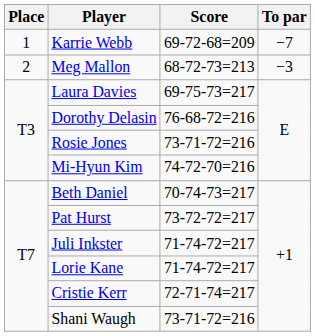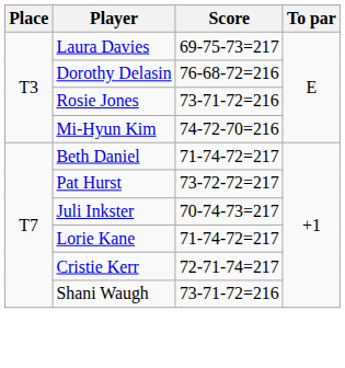 <table class=wikitable style="text-align:center">
 <tr>
 <th>Place</th>
 <th>Player</th>
 <th>Score</th>
 <th>To par</th>
-</tr>
-<tr>
-<td>1</td>
-<td align=left> <a href='#'>Karrie Webb</a></td>
-<td>69-72-68=209</td>
-<td>−7</td>
-</tr>
-<tr>
-<td>2</td>
-<td align=left> <a href='#'>Meg Mallon</a></td>
-<td>68-72-73=213</td>
-<td>−3</td>
 </tr>
 <tr>
 <td rowspan=4>T3</td>
 <td align=left> <a href='#'>Laura Davies</a></td>
 <td>69-75-73=217</td>
 <td rowspan=4>E</td>
 </tr>
 <tr>
 <td align=left> <a href='#'>Dorothy Delasin</a></td>
 <td>76-68-72=216</td>
 </tr>
 <tr>
 <td align=left> <a href='#'>Rosie Jones</a></td>
 <td>73-71-72=216</td>
 </tr>
 <tr>
 <td align=left> <a href='#'>Mi-Hyun Kim</a></td>
 <td>74-72-70=216</td>
 </tr>
 <tr>
 <td rowspan=6>T7</td>
 <td align=left> <a href='#'>Beth Daniel</a></td>
-<td>70-74-73=217</td>
+<td>71-74-72=217</td>
 <td rowspan=6>+1</td>
 </tr>
 <tr>
 <td align=left> <a href='#'>Pat Hurst</a></td>
 <td>73-72-72=217</td>
 </tr>
 <tr>
 <td align=left> <a href='#'>Juli Inkster</a></td>
-<td>71-74-72=217</td>
+<td>70-74-73=217</td>
 </tr>
 <tr>
 <td align=left> <a href='#'>Lorie Kane</a></td>
 <td>71-74-72=217</td>
 </tr>
 <tr>
 <td align=left> <a href='#'>Cristie Kerr</a></td>
 <td>72-71-74=217</td>
 </tr>
 <tr>
 <td align=left> Shani Waugh</td>
 <td>73-71-72=216</td>
 </tr>
 </table>
